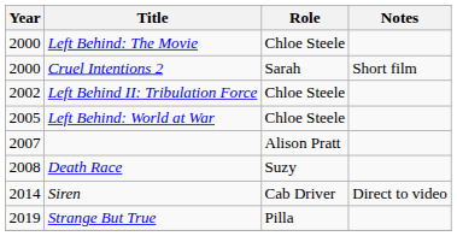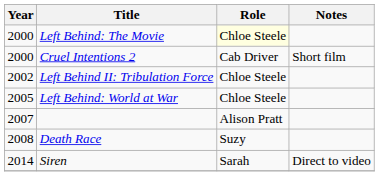 <table class="wikitable sortable">
 <tr>
 <th>Year</th>
 <th>Title</th>
 <th>Role</th>
 <th class="unsortable">Notes</th>
 </tr>
 <tr>
 <td>2000</td>
 <td><em><a href='#'>Left Behind: The Movie</a></em></td>
-<td>Chloe Steele</td>
+<td style="background: lightyellow;">Chloe Steele</td>
 <td></td>
 </tr>
 <tr>
 <td>2000</td>
 <td><em><a href='#'>Cruel Intentions 2</a></em></td>
-<td>Sarah</td>
+<td>Cab Driver</td>
 <td>Short film</td>
 </tr>
 <tr>
 <td>2002</td>
 <td><em><a href='#'>Left Behind II: Tribulation Force</a></em></td>
 <td>Chloe Steele</td>
 <td></td>
 </tr>
 <tr>
 <td>2005</td>
 <td><em><a href='#'>Left Behind: World at War</a></em></td>
 <td>Chloe Steele</td>
 <td></td>
 </tr>
 <tr>
 <td>2007</td>
 <td><em></em></td>
 <td>Alison Pratt</td>
 <td></td>
 </tr>
 <tr>
 <td>2008</td>
 <td><em><a href='#'>Death Race</a></em></td>
 <td>Suzy</td>
 <td></td>
 </tr>
 <tr>
 <td>2014</td>
 <td><em>Siren</em></td>
-<td>Cab Driver</td>
+<td>Sarah</td>
 <td>Direct to video</td>
-</tr>
-<tr>
-<td>2019</td>
-<td><em><a href='#'>Strange But True</a></em></td>
-<td>Pilla</td>
-<td></td>
 </tr>
 <tr>
 </tr>
 </table>
